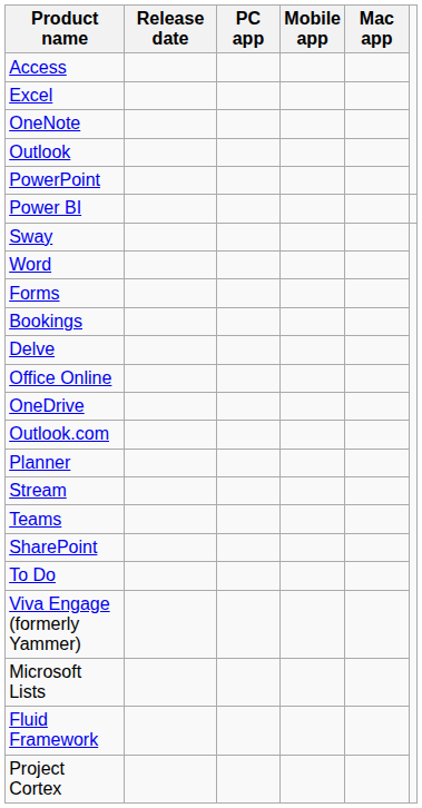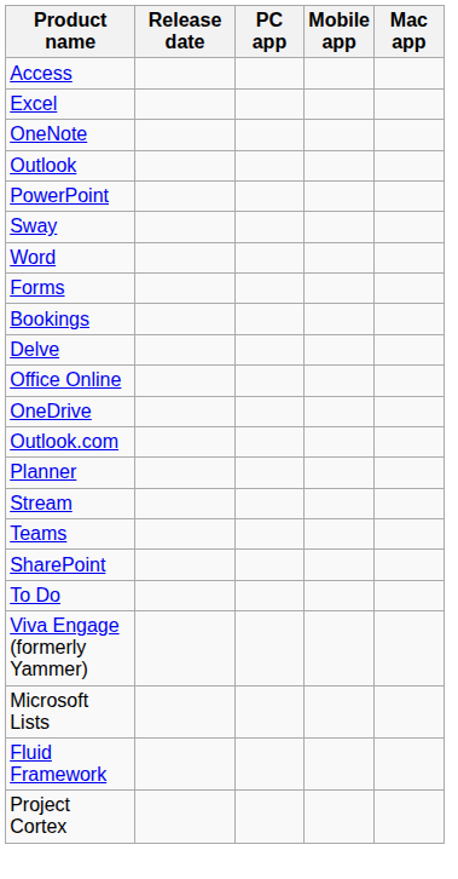 <table class="wikitable sortable">
 <tr>
 <th scope="col" style="width: 100px;">Product name</th>
 <th scope="col" style="width: 75px;">Release date</th>
 <th scope="col" style="width: 50px;">PC app</th>
 <th scope="col" style="width: 50px;">Mobile app</th>
 <th scope="col" style="width: 50px;">Mac app</th>
 </tr>
 <tr>
 <td><a href='#'>Access</a></td>
 <td></td>
 <td></td>
 <td></td>
 <td></td>
 </tr>
 <tr>
 <td><a href='#'>Excel</a></td>
 <td></td>
 <td></td>
 <td></td>
 <td></td>
 </tr>
 <tr>
 <td><a href='#'>OneNote</a></td>
 <td></td>
 <td></td>
 <td></td>
 <td></td>
 </tr>
 <tr>
 <td><a href='#'>Outlook</a></td>
 <td></td>
 <td></td>
 <td></td>
 <td></td>
 </tr>
 <tr>
 <td><a href='#'>PowerPoint</a></td>
-<td></td>
-<td></td>
-<td></td>
-<td></td>
-</tr>
-<tr>
-<td><a href='#'>Power BI</a></td>
-<td></td>
 <td></td>
 <td></td>
 <td></td>
 <td></td>
 </tr>
 <tr>
 <td><a href='#'>Sway</a></td>
 <td></td>
 <td></td>
 <td></td>
 <td></td>
 </tr>
 <tr>
 <td><a href='#'>Word</a></td>
 <td></td>
 <td></td>
 <td></td>
 <td></td>
 </tr>
 <tr>
 <td><a href='#'>Forms</a></td>
 <td></td>
 <td></td>
 <td></td>
 <td></td>
 </tr>
 <tr>
 <td><a href='#'>Bookings</a></td>
 <td></td>
 <td></td>
 <td></td>
 <td></td>
 </tr>
 <tr>
 <td><a href='#'>Delve</a></td>
 <td></td>
 <td></td>
 <td></td>
 <td></td>
 </tr>
 <tr>
 <td><a href='#'>Office Online</a></td>
 <td></td>
 <td></td>
 <td></td>
 <td></td>
 </tr>
 <tr>
 <td><a href='#'>OneDrive</a></td>
 <td></td>
 <td></td>
 <td></td>
 <td></td>
 </tr>
 <tr>
 <td><a href='#'>Outlook.com</a></td>
 <td></td>
 <td></td>
 <td></td>
 <td></td>
 </tr>
 <tr>
 <td><a href='#'>Planner</a></td>
 <td></td>
 <td></td>
 <td></td>
 <td></td>
 </tr>
 <tr>
 <td><a href='#'>Stream</a></td>
 <td></td>
 <td></td>
 <td></td>
 <td></td>
 </tr>
 <tr>
 <td><a href='#'>Teams</a></td>
 <td></td>
 <td></td>
 <td></td>
 <td></td>
 </tr>
 <tr>
 <td><a href='#'>SharePoint</a></td>
 <td></td>
 <td></td>
 <td></td>
 <td></td>
 </tr>
 <tr>
 <td><a href='#'>To Do</a></td>
 <td></td>
 <td></td>
 <td></td>
 <td></td>
 </tr>
 <tr>
 <td><a href='#'>Viva Engage</a> (formerly Yammer)</td>
 <td></td>
 <td></td>
 <td></td>
 <td></td>
 </tr>
 <tr>
 <td>Microsoft Lists</td>
 <td></td>
 <td></td>
 <td></td>
 <td></td>
 </tr>
 <tr>
 <td><a href='#'>Fluid Framework</a></td>
 <td></td>
 <td></td>
 <td></td>
 <td></td>
 </tr>
 <tr>
 <td>Project Cortex</td>
 <td></td>
 <td></td>
 <td></td>
 <td></td>
 </tr>
 </table>
